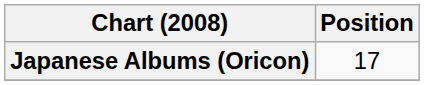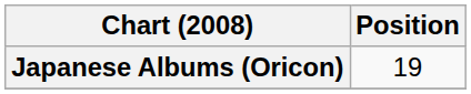 <table class="wikitable plainrowheaders">
 <tr>
 <th>Chart (2008)</th>
 <th>Position</th>
 </tr>
 <tr>
 <th scope="row">Japanese Albums (Oricon)</th>
-<td align="center">17</td>
+<td align="center">19</td>
 </tr>
 <tr>
 </tr>
 </table>
